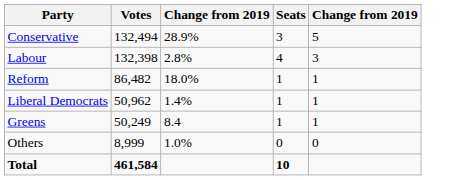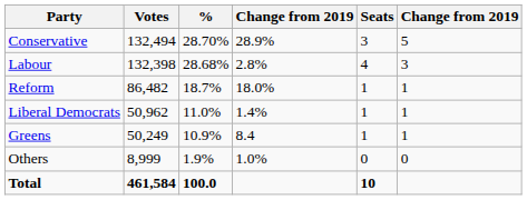 <table class="wikitable">
 <tr>
 <th>Party</th>
 <th>Votes</th>
+<th>%</th>
 <th>Change from 2019</th>
 <th>Seats</th>
 <th>Change from 2019</th>
 </tr>
 <tr>
 <td><a href='#'>Conservative</a></td>
 <td>132,494</td>
+<td>28.70%</td>
 <td>28.9%</td>
 <td>3</td>
 <td>5</td>
 </tr>
 <tr>
 <td><a href='#'>Labour</a></td>
 <td>132,398</td>
+<td>28.68%</td>
 <td>2.8%</td>
 <td>4</td>
 <td>3</td>
 </tr>
 <tr>
 <td><a href='#'>Reform</a></td>
 <td>86,482</td>
+<td>18.7%</td>
 <td>18.0%</td>
 <td>1</td>
 <td>1</td>
 </tr>
 <tr>
 <td><a href='#'>Liberal Democrats</a></td>
 <td>50,962</td>
+<td>11.0%</td>
 <td>1.4%</td>
 <td>1</td>
 <td>1</td>
 </tr>
 <tr>
 <td><a href='#'>Greens</a></td>
 <td>50,249</td>
+<td>10.9%</td>
 <td>8.4</td>
 <td>1</td>
 <td>1</td>
 </tr>
 <tr>
 <td>Others</td>
 <td>8,999</td>
+<td>1.9%</td>
 <td>1.0%</td>
 <td>0</td>
 <td>0</td>
 </tr>
 <tr>
 <td><strong>Total</strong></td>
 <td><strong>461,584</strong></td>
+<td><strong>100.0</strong></td>
 <td></td>
 <td><strong>10</strong></td>
 <td></td>
 </tr>
 </table>
